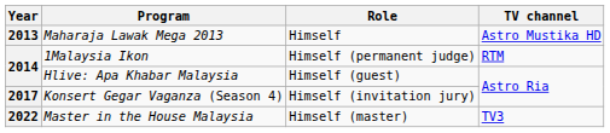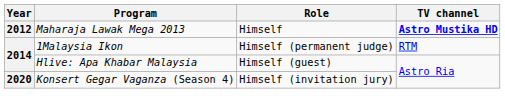 <table class="wikitable">
 <tr>
 <th>Year</th>
 <th>Program</th>
 <th>Role</th>
 <th>TV channel</th>
 </tr>
 <tr>
-<th>2013</th>
+<th>2012</th>
 <td><em>Maharaja Lawak Mega 2013</em></td>
 <td>Himself</td>
-<td><a href='#'>Astro Mustika HD</a></td>
+<td><strong><a href='#'>Astro Mustika HD</a></strong></td>
 </tr>
 <tr>
 <th rowspan="2">2014</th>
 <td><em>1Malaysia Ikon</em></td>
 <td>Himself (permanent judge)</td>
 <td><a href='#'>RTM</a></td>
 </tr>
 <tr>
 <td><em>Hlive: Apa Khabar Malaysia</em></td>
 <td>Himself (guest)</td>
 <td rowspan="2"><a href='#'>Astro Ria</a></td>
 </tr>
 <tr>
-<th>2017</th>
+<th>2020</th>
 <td><em>Konsert Gegar Vaganza</em> (Season 4)</td>
 <td>Himself (invitation jury)</td>
 </tr>
-<tr>
-<th>2022</th>
-<td><em>Master in the House Malaysia</em></td>
-<td>Himself (master)</td>
-<td><a href='#'>TV3</a></td>
-</tr>
 </table>
